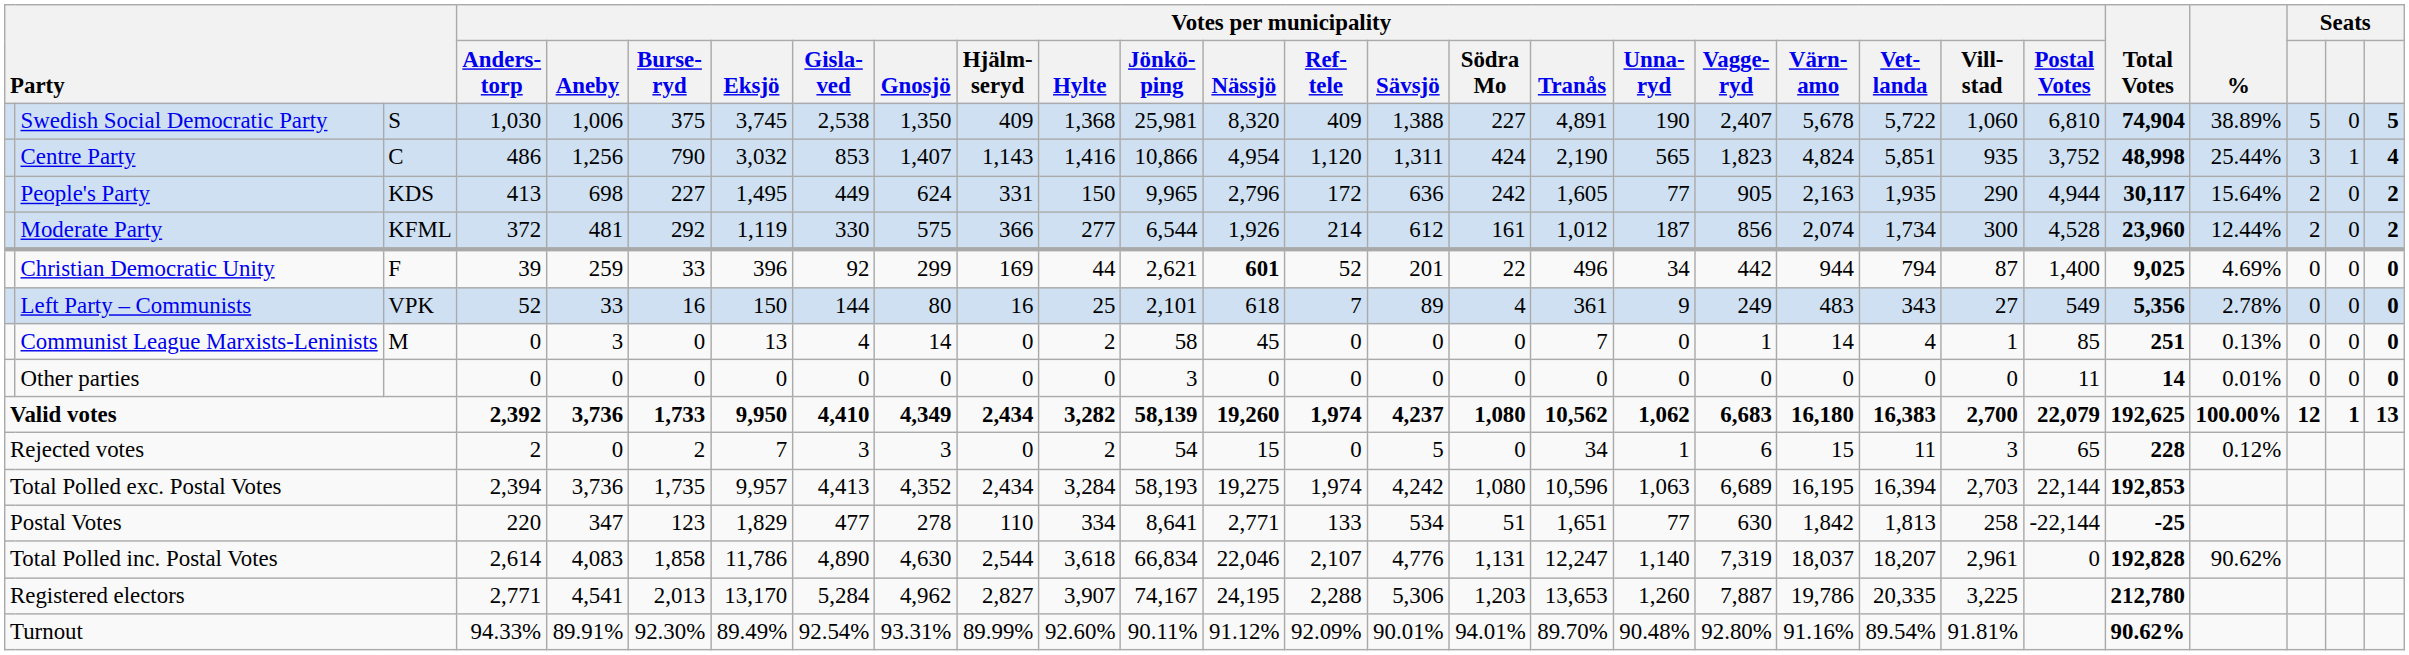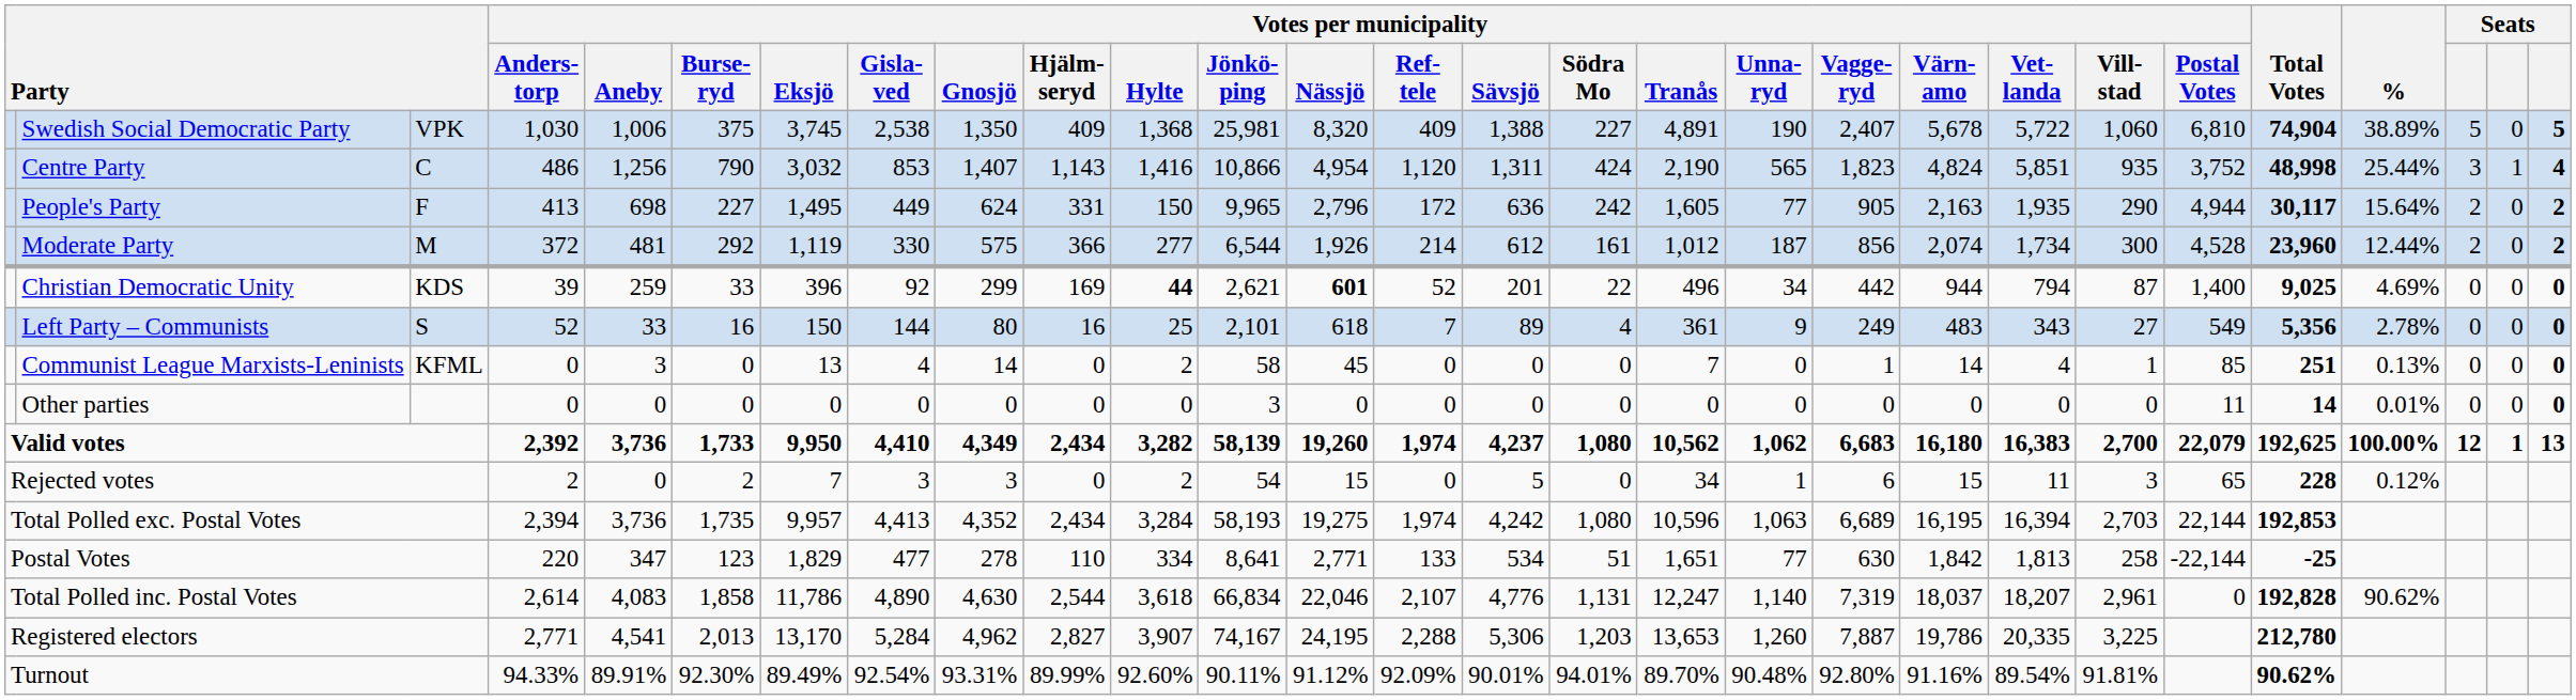 <table class="wikitable" border="1" style="text-align:right;">
 <tr>
 <th style="text-align:left;" valign=bottom rowspan=2 colspan=3>Party</th>
 <th colspan=20>Votes per municipality</th>
 <th align=center valign=bottom rowspan=2 width="50">Total Votes</th>
 <th align=center valign=bottom rowspan=2 width="50">%</th>
 <th colspan=3>Seats</th>
 </tr>
 <tr>
 <th align=center valign=bottom width="50"><a href='#'>Anders- torp</a></th>
 <th align=center valign=bottom width="50"><a href='#'>Aneby</a></th>
 <th align=center valign=bottom width="50"><a href='#'>Burse- ryd</a></th>
 <th align=center valign=bottom width="50"><a href='#'>Eksjö</a></th>
 <th align=center valign=bottom width="50"><a href='#'>Gisla- ved</a></th>
 <th align=center valign=bottom width="50"><a href='#'>Gnosjö</a></th>
 <th align=center valign=bottom width="50">Hjälm- seryd</th>
 <th align=center valign=bottom width="50"><a href='#'>Hylte</a></th>
 <th align=center valign=bottom width="50"><a href='#'>Jönkö- ping</a></th>
 <th align=center valign=bottom width="50"><a href='#'>Nässjö</a></th>
 <th valign=bottom width="50"><a href='#'>Ref- tele</a></th>
 <th align=center valign=bottom width="50"><a href='#'>Sävsjö</a></th>
 <th valign=bottom width="50">Södra Mo</th>
 <th align=center valign=bottom width="50"><a href='#'>Tranås</a></th>
 <th valign=bottom width="50"><a href='#'>Unna- ryd</a></th>
 <th align=center valign=bottom width="50"><a href='#'>Vagge- ryd</a></th>
 <th align=center valign=bottom width="50"><a href='#'>Värn- amo</a></th>
 <th align=center valign=bottom width="50"><a href='#'>Vet- landa</a></th>
 <th valign=bottom width="50">Vill- stad</th>
 <th align=center valign=bottom width="50"><a href='#'>Postal Votes</a></th>
 <th align=center valign=bottom width="20"><small></small></th>
 <th align=center valign=bottom width="20"><small><a href='#'></a></small></th>
 <th align=center valign=bottom width="20"><small></small></th>
 </tr>
 <tr style="background:#CEE0F2;">
 <td></td>
 <td align=left style="white-space: nowrap;"><a href='#'>Swedish Social Democratic Party</a></td>
-<td align=left>S</td>
+<td align=left>VPK</td>
 <td>1,030</td>
 <td>1,006</td>
 <td>375</td>
 <td>3,745</td>
 <td>2,538</td>
 <td>1,350</td>
 <td>409</td>
 <td>1,368</td>
 <td>25,981</td>
 <td>8,320</td>
 <td>409</td>
 <td>1,388</td>
 <td>227</td>
 <td>4,891</td>
 <td>190</td>
 <td>2,407</td>
 <td>5,678</td>
 <td>5,722</td>
 <td>1,060</td>
 <td>6,810</td>
 <td><strong>74,904</strong></td>
 <td>38.89%</td>
 <td>5</td>
 <td>0</td>
 <td><strong>5</strong></td>
 </tr>
 <tr style="background:#CEE0F2;">
 <td></td>
 <td align=left><a href='#'>Centre Party</a></td>
 <td align=left>C</td>
 <td>486</td>
 <td>1,256</td>
 <td>790</td>
 <td>3,032</td>
 <td>853</td>
 <td>1,407</td>
 <td>1,143</td>
 <td>1,416</td>
 <td>10,866</td>
 <td>4,954</td>
 <td>1,120</td>
 <td>1,311</td>
 <td>424</td>
 <td>2,190</td>
 <td>565</td>
 <td>1,823</td>
 <td>4,824</td>
 <td>5,851</td>
 <td>935</td>
 <td>3,752</td>
 <td><strong>48,998</strong></td>
 <td>25.44%</td>
 <td>3</td>
 <td>1</td>
 <td><strong>4</strong></td>
 </tr>
 <tr style="background:#CEE0F2;">
 <td></td>
 <td align=left><a href='#'>People's Party</a></td>
-<td align=left>KDS</td>
+<td align=left>F</td>
 <td>413</td>
 <td>698</td>
 <td>227</td>
 <td>1,495</td>
 <td>449</td>
 <td>624</td>
 <td>331</td>
 <td>150</td>
 <td>9,965</td>
 <td>2,796</td>
 <td>172</td>
 <td>636</td>
 <td>242</td>
 <td>1,605</td>
 <td>77</td>
 <td>905</td>
 <td>2,163</td>
 <td>1,935</td>
 <td>290</td>
 <td>4,944</td>
 <td><strong>30,117</strong></td>
 <td>15.64%</td>
 <td>2</td>
 <td>0</td>
 <td><strong>2</strong></td>
 </tr>
 <tr style="background:#CEE0F2;">
 <td></td>
 <td align=left><a href='#'>Moderate Party</a></td>
-<td align=left>KFML</td>
+<td align=left>M</td>
 <td>372</td>
 <td>481</td>
 <td>292</td>
 <td>1,119</td>
 <td>330</td>
 <td>575</td>
 <td>366</td>
 <td>277</td>
 <td>6,544</td>
 <td>1,926</td>
 <td>214</td>
 <td>612</td>
 <td>161</td>
 <td>1,012</td>
 <td>187</td>
 <td>856</td>
 <td>2,074</td>
 <td>1,734</td>
 <td>300</td>
 <td>4,528</td>
 <td><strong>23,960</strong></td>
 <td>12.44%</td>
 <td>2</td>
 <td>0</td>
 <td><strong>2</strong></td>
 </tr>
 <tr style="border-top:3px solid darkgray;">
 <td></td>
 <td align=left><a href='#'>Christian Democratic Unity</a></td>
-<td align=left>F</td>
+<td align=left>KDS</td>
 <td>39</td>
 <td>259</td>
 <td>33</td>
 <td>396</td>
 <td>92</td>
 <td>299</td>
 <td>169</td>
-<td>44</td>
+<td><strong>44</strong></td>
 <td>2,621</td>
 <td><strong>601</strong></td>
 <td>52</td>
 <td>201</td>
 <td>22</td>
 <td>496</td>
 <td>34</td>
 <td>442</td>
 <td>944</td>
 <td>794</td>
 <td>87</td>
 <td>1,400</td>
 <td><strong>9,025</strong></td>
 <td>4.69%</td>
 <td>0</td>
 <td>0</td>
 <td><strong>0</strong></td>
 </tr>
 <tr style="background:#CEE0F2;">
 <td></td>
 <td align=left><a href='#'>Left Party – Communists</a></td>
-<td align=left>VPK</td>
+<td align=left>S</td>
 <td>52</td>
 <td>33</td>
 <td>16</td>
 <td>150</td>
 <td>144</td>
 <td>80</td>
 <td>16</td>
 <td>25</td>
 <td>2,101</td>
 <td>618</td>
 <td>7</td>
 <td>89</td>
 <td>4</td>
 <td>361</td>
 <td>9</td>
 <td>249</td>
 <td>483</td>
 <td>343</td>
 <td>27</td>
 <td>549</td>
 <td><strong>5,356</strong></td>
 <td>2.78%</td>
 <td>0</td>
 <td>0</td>
 <td><strong>0</strong></td>
 </tr>
 <tr>
 <td></td>
 <td align=left><a href='#'>Communist League Marxists-Leninists</a></td>
-<td align=left>M</td>
+<td align=left>KFML</td>
 <td>0</td>
 <td>3</td>
 <td>0</td>
 <td>13</td>
 <td>4</td>
 <td>14</td>
 <td>0</td>
 <td>2</td>
 <td>58</td>
 <td>45</td>
 <td>0</td>
 <td>0</td>
 <td>0</td>
 <td>7</td>
 <td>0</td>
 <td>1</td>
 <td>14</td>
 <td>4</td>
 <td>1</td>
 <td>85</td>
 <td><strong>251</strong></td>
 <td>0.13%</td>
 <td>0</td>
 <td>0</td>
 <td><strong>0</strong></td>
 </tr>
 <tr>
 <td></td>
 <td align=left>Other parties</td>
 <td></td>
 <td>0</td>
 <td>0</td>
 <td>0</td>
 <td>0</td>
 <td>0</td>
 <td>0</td>
 <td>0</td>
 <td>0</td>
 <td>3</td>
 <td>0</td>
 <td>0</td>
 <td>0</td>
 <td>0</td>
 <td>0</td>
 <td>0</td>
 <td>0</td>
 <td>0</td>
 <td>0</td>
 <td>0</td>
 <td>11</td>
 <td><strong>14</strong></td>
 <td>0.01%</td>
 <td>0</td>
 <td>0</td>
 <td><strong>0</strong></td>
 </tr>
 <tr style="font-weight:bold">
 <td align=left colspan=3>Valid votes</td>
 <td>2,392</td>
 <td>3,736</td>
 <td>1,733</td>
 <td>9,950</td>
 <td>4,410</td>
 <td>4,349</td>
 <td>2,434</td>
 <td>3,282</td>
 <td>58,139</td>
 <td>19,260</td>
 <td>1,974</td>
 <td>4,237</td>
 <td>1,080</td>
 <td>10,562</td>
 <td>1,062</td>
 <td>6,683</td>
 <td>16,180</td>
 <td>16,383</td>
 <td>2,700</td>
 <td>22,079</td>
 <td>192,625</td>
 <td>100.00%</td>
 <td>12</td>
 <td>1</td>
 <td>13</td>
 </tr>
 <tr>
 <td align=left colspan=3>Rejected votes</td>
 <td>2</td>
 <td>0</td>
 <td>2</td>
 <td>7</td>
 <td>3</td>
 <td>3</td>
 <td>0</td>
 <td>2</td>
 <td>54</td>
 <td>15</td>
 <td>0</td>
 <td>5</td>
 <td>0</td>
 <td>34</td>
 <td>1</td>
 <td>6</td>
 <td>15</td>
 <td>11</td>
 <td>3</td>
 <td>65</td>
 <td><strong>228</strong></td>
 <td>0.12%</td>
 <td></td>
 <td></td>
 <td></td>
 </tr>
 <tr>
 <td align=left colspan=3>Total Polled exc. Postal Votes</td>
 <td>2,394</td>
 <td>3,736</td>
 <td>1,735</td>
 <td>9,957</td>
 <td>4,413</td>
 <td>4,352</td>
 <td>2,434</td>
 <td>3,284</td>
 <td>58,193</td>
 <td>19,275</td>
 <td>1,974</td>
 <td>4,242</td>
 <td>1,080</td>
 <td>10,596</td>
 <td>1,063</td>
 <td>6,689</td>
 <td>16,195</td>
 <td>16,394</td>
 <td>2,703</td>
 <td>22,144</td>
 <td><strong>192,853</strong></td>
 <td></td>
 <td></td>
 <td></td>
 <td></td>
 </tr>
 <tr>
 <td align=left colspan=3>Postal Votes</td>
 <td>220</td>
 <td>347</td>
 <td>123</td>
 <td>1,829</td>
 <td>477</td>
 <td>278</td>
 <td>110</td>
 <td>334</td>
 <td>8,641</td>
 <td>2,771</td>
 <td>133</td>
 <td>534</td>
 <td>51</td>
 <td>1,651</td>
 <td>77</td>
 <td>630</td>
 <td>1,842</td>
 <td>1,813</td>
 <td>258</td>
 <td>-22,144</td>
 <td><strong>-25</strong></td>
 <td></td>
 <td></td>
 <td></td>
 <td></td>
 </tr>
 <tr>
 <td align=left colspan=3>Total Polled inc. Postal Votes</td>
 <td>2,614</td>
 <td>4,083</td>
 <td>1,858</td>
 <td>11,786</td>
 <td>4,890</td>
 <td>4,630</td>
 <td>2,544</td>
 <td>3,618</td>
 <td>66,834</td>
 <td>22,046</td>
 <td>2,107</td>
 <td>4,776</td>
 <td>1,131</td>
 <td>12,247</td>
 <td>1,140</td>
 <td>7,319</td>
 <td>18,037</td>
 <td>18,207</td>
 <td>2,961</td>
 <td>0</td>
 <td><strong>192,828</strong></td>
 <td>90.62%</td>
 <td></td>
 <td></td>
 <td></td>
 </tr>
 <tr>
 <td align=left colspan=3>Registered electors</td>
 <td>2,771</td>
 <td>4,541</td>
 <td>2,013</td>
 <td>13,170</td>
 <td>5,284</td>
 <td>4,962</td>
 <td>2,827</td>
 <td>3,907</td>
 <td>74,167</td>
 <td>24,195</td>
 <td>2,288</td>
 <td>5,306</td>
 <td>1,203</td>
 <td>13,653</td>
 <td>1,260</td>
 <td>7,887</td>
 <td>19,786</td>
 <td>20,335</td>
 <td>3,225</td>
 <td></td>
 <td><strong>212,780</strong></td>
 <td></td>
 <td></td>
 <td></td>
 <td></td>
 </tr>
 <tr>
 <td align=left colspan=3>Turnout</td>
 <td>94.33%</td>
 <td>89.91%</td>
 <td>92.30%</td>
 <td>89.49%</td>
 <td>92.54%</td>
 <td>93.31%</td>
 <td>89.99%</td>
 <td>92.60%</td>
 <td>90.11%</td>
 <td>91.12%</td>
 <td>92.09%</td>
 <td>90.01%</td>
 <td>94.01%</td>
 <td>89.70%</td>
 <td>90.48%</td>
 <td>92.80%</td>
 <td>91.16%</td>
 <td>89.54%</td>
 <td>91.81%</td>
 <td></td>
 <td><strong>90.62%</strong></td>
 <td></td>
 <td></td>
 <td></td>
 <td></td>
 </tr>
 </table>
